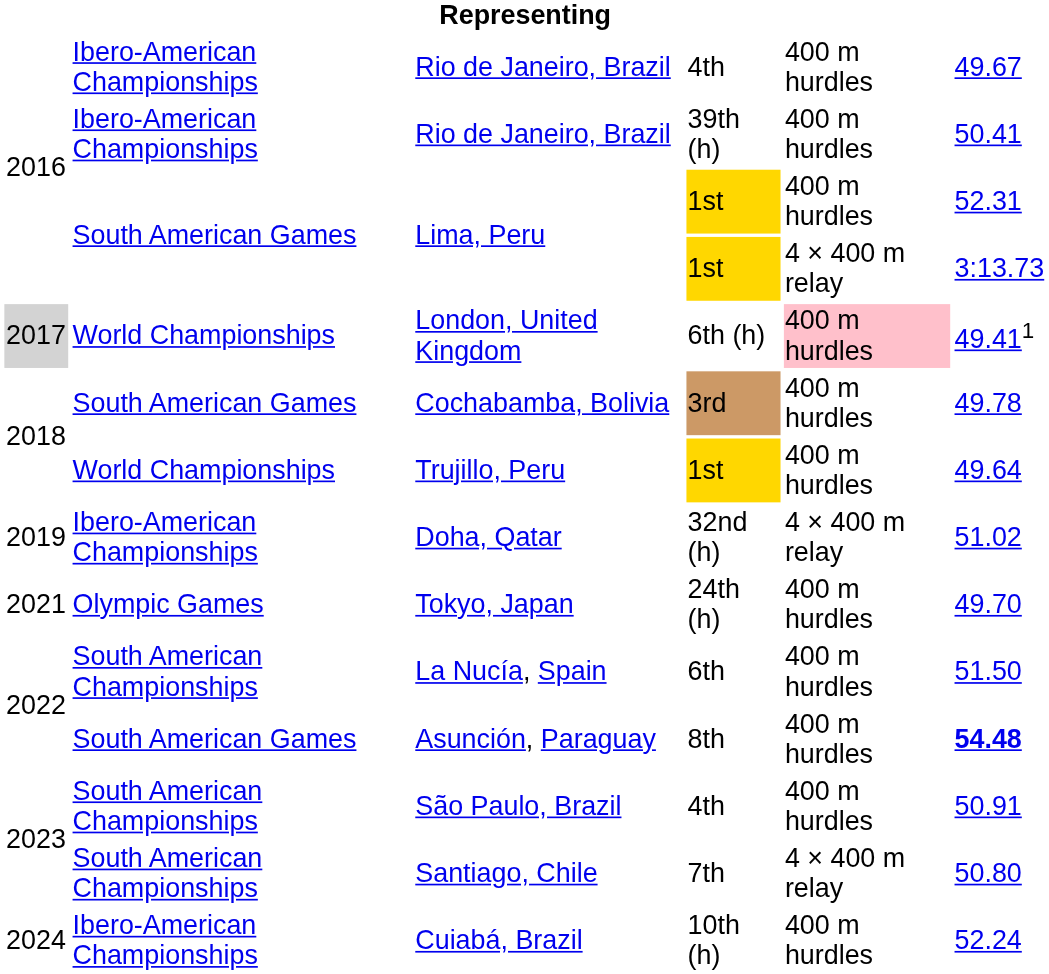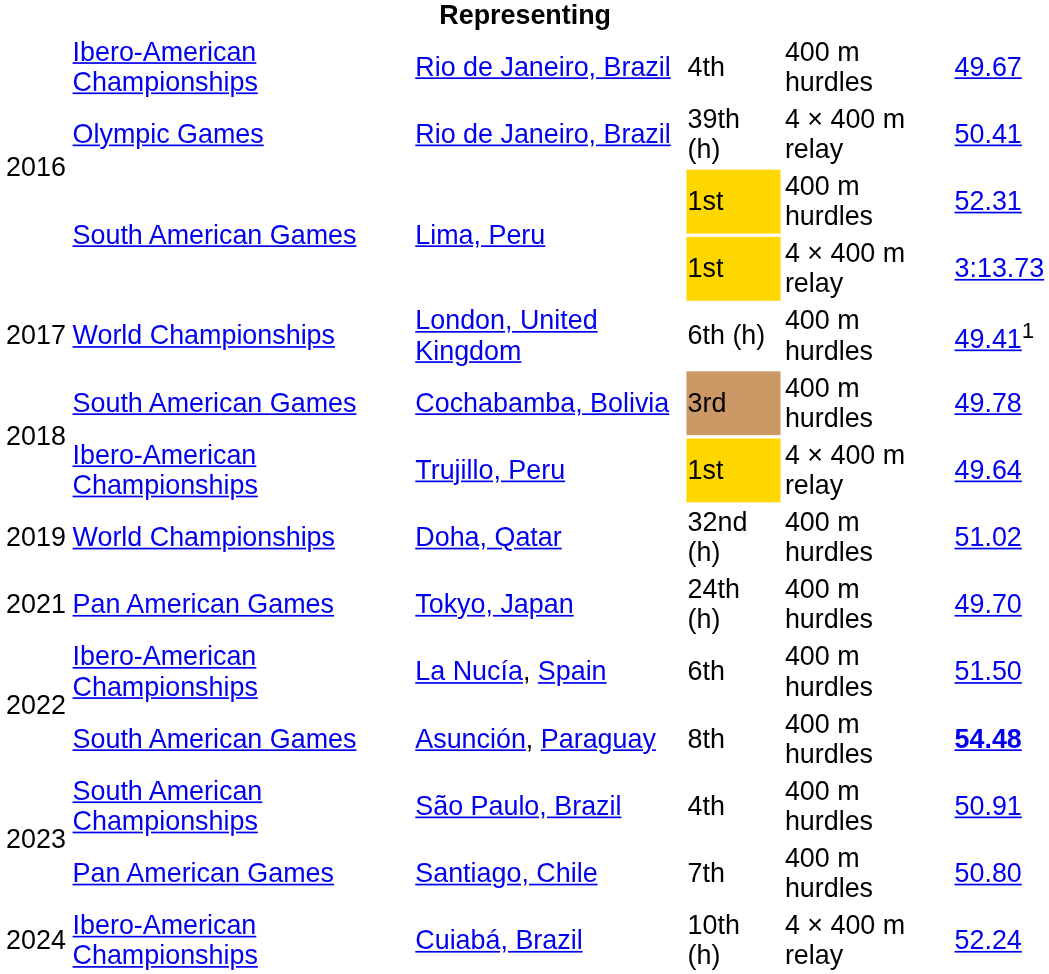 <table>
 <tr>
 <th colspan="6">Representing </th>
 </tr>
 <tr>
 <td rowspan=4>2016</td>
 <td><a href='#'>Ibero-American Championships</a></td>
 <td><a href='#'>Rio de Janeiro, Brazil</a></td>
 <td>4th</td>
 <td>400 m hurdles</td>
 <td><a href='#'>49.67</a></td>
 </tr>
 <tr>
-<td><a href='#'>Ibero-American Championships</a></td>
+<td><a href='#'>Olympic Games</a></td>
 <td><a href='#'>Rio de Janeiro, Brazil</a></td>
 <td>39th (h)</td>
-<td>400 m hurdles</td>
+<td>4 × 400 m relay</td>
 <td><a href='#'>50.41</a></td>
 </tr>
 <tr>
 <td rowspan=2><a href='#'>South American Games</a></td>
 <td rowspan=2><a href='#'>Lima, Peru</a></td>
 <td bgcolor=gold>1st</td>
 <td>400 m hurdles</td>
 <td><a href='#'>52.31</a></td>
 </tr>
 <tr>
 <td bgcolor=gold>1st</td>
 <td>4 × 400 m relay</td>
 <td><a href='#'>3:13.73</a></td>
 </tr>
 <tr>
-<td style="background: lightgrey;">2017</td>
+<td>2017</td>
 <td><a href='#'>World Championships</a></td>
 <td><a href='#'>London, United Kingdom</a></td>
 <td>6th (h)</td>
-<td style="background: pink;">400 m hurdles</td>
+<td>400 m hurdles</td>
 <td><a href='#'>49.41</a><sup>1</sup></td>
 </tr>
 <tr>
 <td rowspan=2>2018</td>
 <td><a href='#'>South American Games</a></td>
 <td><a href='#'>Cochabamba, Bolivia</a></td>
 <td bgcolor=cc9966>3rd</td>
 <td>400 m hurdles</td>
 <td><a href='#'>49.78</a></td>
 </tr>
 <tr>
-<td><a href='#'>World Championships</a></td>
+<td><a href='#'>Ibero-American Championships</a></td>
 <td><a href='#'>Trujillo, Peru</a></td>
 <td bgcolor=gold>1st</td>
-<td>400 m hurdles</td>
+<td>4 × 400 m relay</td>
 <td><a href='#'>49.64</a></td>
 </tr>
 <tr>
 <td>2019</td>
-<td><a href='#'>Ibero-American Championships</a></td>
+<td><a href='#'>World Championships</a></td>
 <td><a href='#'>Doha, Qatar</a></td>
 <td>32nd (h)</td>
-<td>4 × 400 m relay</td>
+<td>400 m hurdles</td>
 <td><a href='#'>51.02</a></td>
 </tr>
 <tr>
 <td>2021</td>
-<td><a href='#'>Olympic Games</a></td>
+<td><a href='#'>Pan American Games</a></td>
 <td><a href='#'>Tokyo, Japan</a></td>
 <td>24th (h)</td>
 <td>400 m hurdles</td>
 <td><a href='#'>49.70</a></td>
 </tr>
 <tr>
 <td rowspan=2>2022</td>
-<td><a href='#'>South American Championships</a></td>
+<td><a href='#'>Ibero-American Championships</a></td>
 <td><a href='#'>La Nucía</a>, <a href='#'>Spain</a></td>
 <td>6th</td>
 <td>400 m hurdles</td>
 <td><a href='#'>51.50</a></td>
 </tr>
 <tr>
 <td><a href='#'>South American Games</a></td>
 <td><a href='#'>Asunción</a>, <a href='#'>Paraguay</a></td>
 <td>8th</td>
 <td>400 m hurdles</td>
 <td><strong><a href='#'>54.48</a></strong></td>
 </tr>
 <tr>
 <td rowspan=2>2023</td>
 <td><a href='#'>South American Championships</a></td>
 <td><a href='#'>São Paulo, Brazil</a></td>
 <td>4th</td>
 <td>400 m hurdles</td>
 <td><a href='#'>50.91</a></td>
 </tr>
 <tr>
-<td><a href='#'>South American Championships</a></td>
+<td><a href='#'>Pan American Games</a></td>
 <td><a href='#'>Santiago, Chile</a></td>
 <td>7th</td>
-<td>4 × 400 m relay</td>
+<td>400 m hurdles</td>
 <td><a href='#'>50.80</a></td>
 </tr>
 <tr>
 <td>2024</td>
 <td><a href='#'>Ibero-American Championships</a></td>
 <td><a href='#'>Cuiabá, Brazil</a></td>
 <td>10th (h)</td>
-<td>400 m hurdles</td>
+<td>4 × 400 m relay</td>
 <td><a href='#'>52.24</a></td>
 </tr>
 </table>
